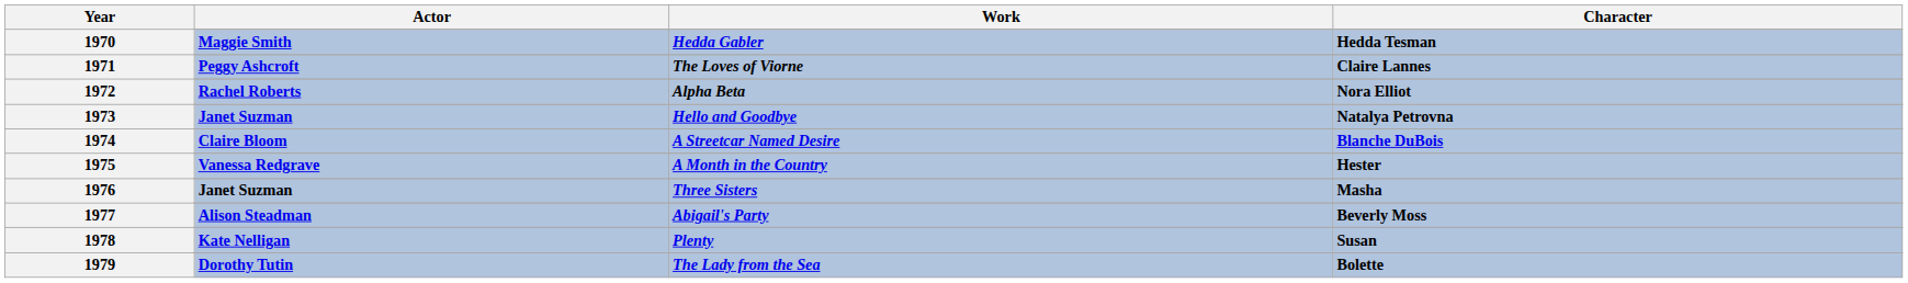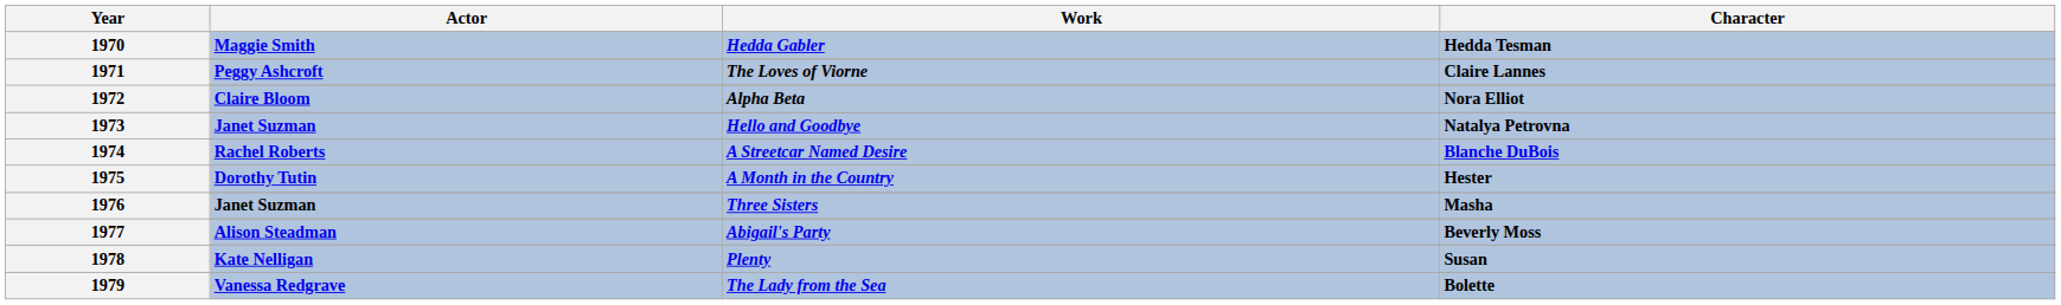 <table class="wikitable" style="width:98%;">
 <tr>
 <th style="width:10%;">Year</th>
 <th style="width:25%;">Actor</th>
 <th style="width:35%;">Work</th>
 <th style="width:30%;">Character</th>
 </tr>
 <tr>
 <th rowspan="2" align="center">1970</th>
 </tr>
 <tr style="background:#B0C4DE">
 <td><strong><a href='#'>Maggie Smith</a></strong></td>
 <td><strong><em><a href='#'>Hedda Gabler</a></em></strong></td>
 <td><strong>Hedda Tesman</strong></td>
 </tr>
 <tr>
 <th rowspan="2" align="center">1971</th>
 </tr>
 <tr style="background:#B0C4DE">
 <td><strong><a href='#'>Peggy Ashcroft</a></strong></td>
 <td><strong><em>The Loves of Viorne</em></strong></td>
 <td><strong>Claire Lannes</strong></td>
 </tr>
 <tr>
 <th rowspan="2" align="center">1972</th>
 </tr>
 <tr style="background:#B0C4DE">
-<td><a href='#'><strong>Rachel Roberts</strong></a></td>
+<td><strong><a href='#'>Claire Bloom</a></strong></td>
 <td><strong><em>Alpha Beta</em></strong></td>
 <td><strong>Nora Elliot</strong></td>
 </tr>
 <tr>
 <th rowspan="2" align="center">1973</th>
 </tr>
 <tr style="background:#B0C4DE">
 <td><strong><a href='#'>Janet Suzman</a></strong></td>
 <td><em><a href='#'><strong>Hello and Goodbye</strong></a></em></td>
 <td><strong>Natalya Petrovna</strong></td>
 </tr>
 <tr>
 <th rowspan="2" align="center">1974</th>
 </tr>
 <tr style="background:#B0C4DE">
-<td><strong><a href='#'>Claire Bloom</a></strong></td>
+<td><a href='#'><strong>Rachel Roberts</strong></a></td>
 <td><strong><em><a href='#'>A Streetcar Named Desire</a></em></strong></td>
 <td><strong><a href='#'>Blanche DuBois</a></strong></td>
 </tr>
 <tr>
 <th rowspan="2" align="center">1975</th>
 </tr>
 <tr style="background:#B0C4DE">
-<td><strong><a href='#'>Vanessa Redgrave</a></strong></td>
+<td><strong><a href='#'>Dorothy Tutin</a></strong></td>
 <td><em><a href='#'><strong>A Month in the Country</strong></a></em></td>
 <td><strong>Hester</strong></td>
 </tr>
 <tr>
 <th rowspan="2" align="center">1976</th>
 </tr>
 <tr style="background:#B0C4DE">
 <td><strong>Janet Suzman</strong></td>
 <td><em><a href='#'><strong>Three Sisters</strong></a></em></td>
 <td><strong>Masha</strong></td>
 </tr>
 <tr>
 <th rowspan="2" align="center">1977</th>
 </tr>
 <tr style="background:#B0C4DE">
 <td><strong><a href='#'>Alison Steadman</a></strong></td>
 <td><strong><em><a href='#'>Abigail's Party</a></em></strong></td>
 <td><strong>Beverly Moss</strong></td>
 </tr>
 <tr>
 <th rowspan="2" align="center">1978</th>
 </tr>
 <tr style="background:#B0C4DE">
 <td><strong><a href='#'>Kate Nelligan</a></strong></td>
 <td><em><a href='#'><strong>Plenty</strong></a></em></td>
 <td><strong>Susan</strong></td>
 </tr>
 <tr>
 <th rowspan="2" align="center">1979</th>
 </tr>
 <tr style="background:#B0C4DE">
-<td><strong><a href='#'>Dorothy Tutin</a></strong></td>
+<td><strong><a href='#'>Vanessa Redgrave</a></strong></td>
 <td><strong><em><a href='#'>The Lady from the Sea</a></em></strong></td>
 <td><strong>Bolette</strong></td>
 </tr>
 </table>
